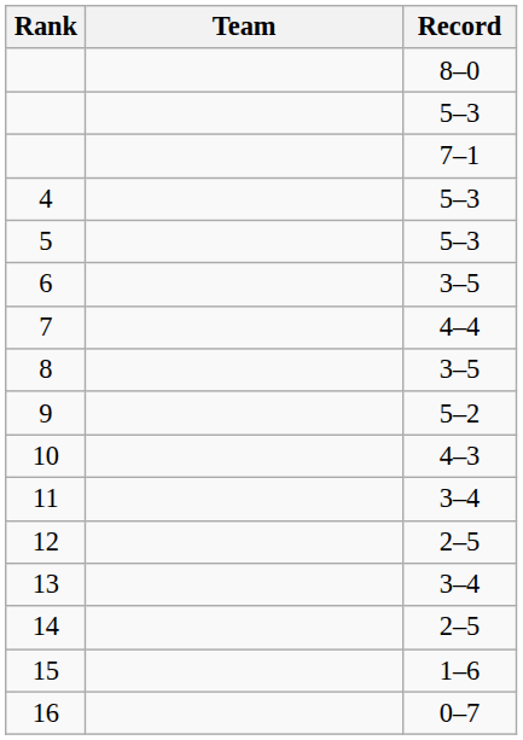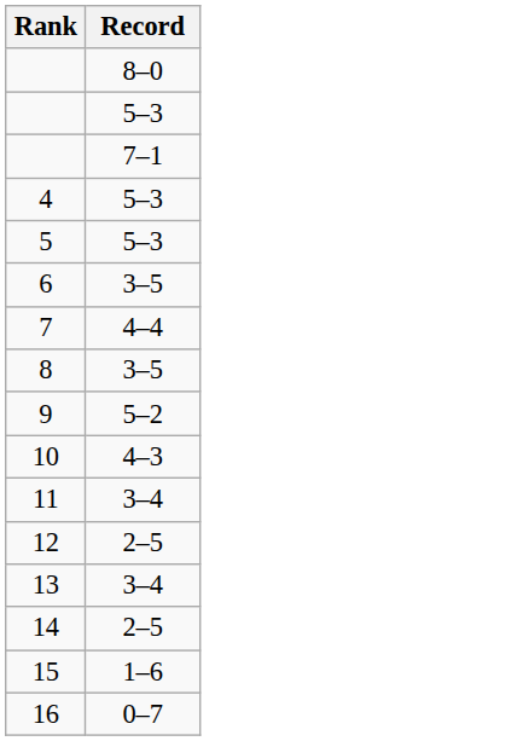 <table class="wikitable" style="text-align: center;">
 <tr>
 <th width=40>Rank</th>
-<th width=180>Team</th>
 <th width=60>Record</th>
 </tr>
 <tr>
 <td></td>
-<td align="left"></td>
 <td>8–0</td>
 </tr>
 <tr>
 <td></td>
-<td align="left"></td>
 <td>5–3</td>
 </tr>
 <tr>
 <td></td>
-<td align="left"></td>
 <td>7–1</td>
 </tr>
 <tr>
 <td>4</td>
-<td align="left"></td>
 <td>5–3</td>
 </tr>
 <tr>
 <td>5</td>
-<td align="left"></td>
 <td>5–3</td>
 </tr>
 <tr>
 <td>6</td>
-<td align="left"></td>
 <td>3–5</td>
 </tr>
 <tr>
 <td>7</td>
-<td align="left"></td>
 <td>4–4</td>
 </tr>
 <tr>
 <td>8</td>
-<td align="left"></td>
 <td>3–5</td>
 </tr>
 <tr>
 <td>9</td>
-<td align="left"></td>
 <td>5–2</td>
 </tr>
 <tr>
 <td>10</td>
-<td align="left"></td>
 <td>4–3</td>
 </tr>
 <tr>
 <td>11</td>
-<td align="left"></td>
 <td>3–4</td>
 </tr>
 <tr>
 <td>12</td>
-<td align="left"></td>
 <td>2–5</td>
 </tr>
 <tr>
 <td>13</td>
-<td align="left"></td>
 <td>3–4</td>
 </tr>
 <tr>
 <td>14</td>
-<td align="left"></td>
 <td>2–5</td>
 </tr>
 <tr>
 <td>15</td>
-<td align="left"></td>
 <td>1–6</td>
 </tr>
 <tr>
 <td>16</td>
-<td align="left"></td>
 <td>0–7</td>
 </tr>
 </table>
